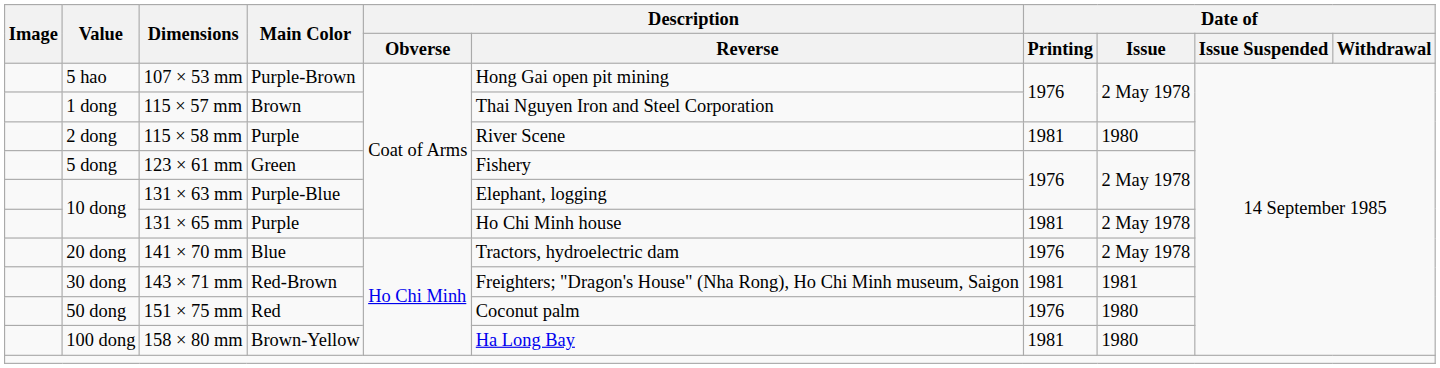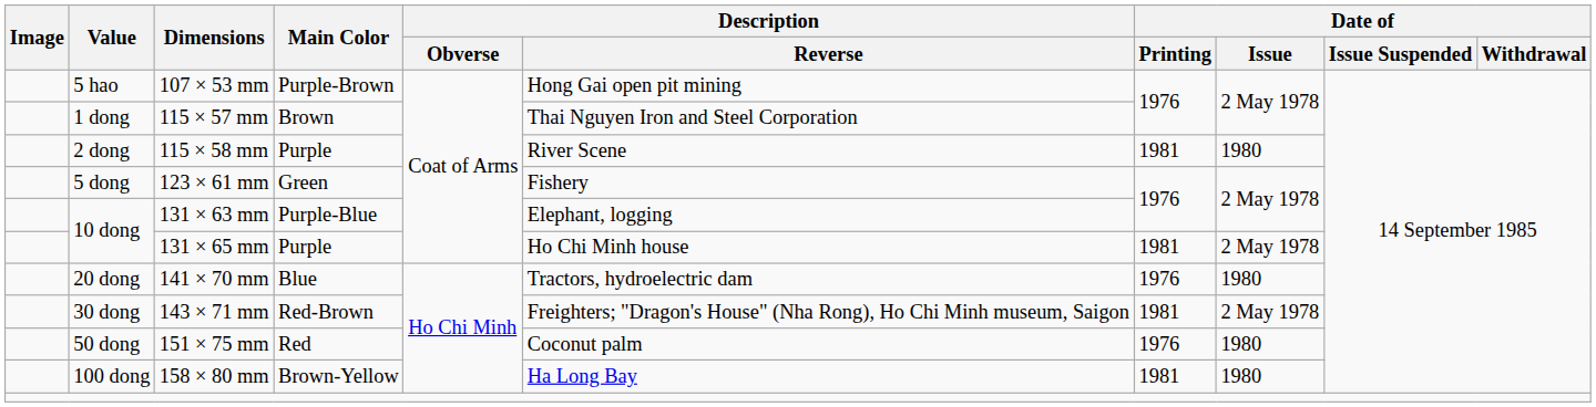 <table class="wikitable">
 <tr>
 <th rowspan="2">Image</th>
 <th rowspan=2>Value</th>
 <th rowspan=2>Dimensions</th>
 <th rowspan=2>Main Color</th>
 <th colspan=2>Description</th>
 <th colspan=4>Date of</th>
 </tr>
 <tr>
 <th>Obverse</th>
 <th>Reverse</th>
 <th>Printing</th>
 <th>Issue</th>
 <th>Issue Suspended</th>
 <th>Withdrawal</th>
 </tr>
 <tr>
 <td style="text-align:center"></td>
 <td>5 hao</td>
 <td class="nowrap">107 × 53 mm</td>
 <td>Purple-Brown</td>
 <td rowspan=6>Coat of Arms</td>
 <td>Hong Gai open pit mining</td>
 <td rowspan=2>1976</td>
 <td rowspan=2>2 May 1978</td>
 <td colspan="2" rowspan="10" style="text-align:center;">14 September 1985</td>
 </tr>
 <tr>
 <td style="text-align:center"></td>
 <td>1 dong</td>
 <td>115 × 57 mm</td>
 <td>Brown</td>
 <td>Thai Nguyen Iron and Steel Corporation</td>
 </tr>
 <tr>
 <td style="text-align:center"></td>
 <td>2 dong</td>
 <td>115 × 58 mm</td>
 <td>Purple</td>
 <td>River Scene</td>
 <td>1981</td>
 <td>1980</td>
 </tr>
 <tr>
 <td style="text-align:center"></td>
 <td>5 dong</td>
 <td>123 × 61 mm</td>
 <td>Green</td>
 <td>Fishery</td>
 <td rowspan=2>1976</td>
 <td rowspan=2>2 May 1978</td>
 </tr>
 <tr>
 <td style="text-align:center"></td>
 <td rowspan=2>10 dong</td>
 <td>131 × 63 mm</td>
 <td>Purple-Blue</td>
 <td>Elephant, logging</td>
 </tr>
 <tr>
 <td style="text-align:center"></td>
 <td>131 × 65 mm</td>
 <td>Purple</td>
 <td>Ho Chi Minh house</td>
 <td>1981</td>
 <td>2 May 1978</td>
 </tr>
 <tr>
 <td style="text-align:center"></td>
 <td>20 dong</td>
 <td>141 × 70 mm</td>
 <td>Blue</td>
 <td rowspan=4><a href='#'>Ho Chi Minh</a></td>
 <td>Tractors, hydroelectric dam</td>
 <td>1976</td>
-<td>2 May 1978</td>
+<td>1980</td>
 </tr>
 <tr>
 <td style="text-align:center"></td>
 <td>30 dong</td>
 <td>143 × 71 mm</td>
 <td>Red-Brown</td>
 <td>Freighters; "Dragon's House" (Nha Rong), Ho Chi Minh museum, Saigon</td>
 <td>1981</td>
-<td>1981</td>
+<td>2 May 1978</td>
 </tr>
 <tr>
 <td style="text-align:center"></td>
 <td>50 dong</td>
 <td>151 × 75 mm</td>
 <td>Red</td>
 <td>Coconut palm</td>
 <td>1976</td>
 <td>1980</td>
 </tr>
 <tr>
 <td style="text-align:center"></td>
 <td>100 dong</td>
 <td>158 × 80 mm</td>
 <td>Brown-Yellow</td>
 <td><a href='#'>Ha Long Bay</a></td>
 <td>1981</td>
 <td>1980</td>
 </tr>
 <tr>
 <td colspan=10></td>
 </tr>
 </table>
